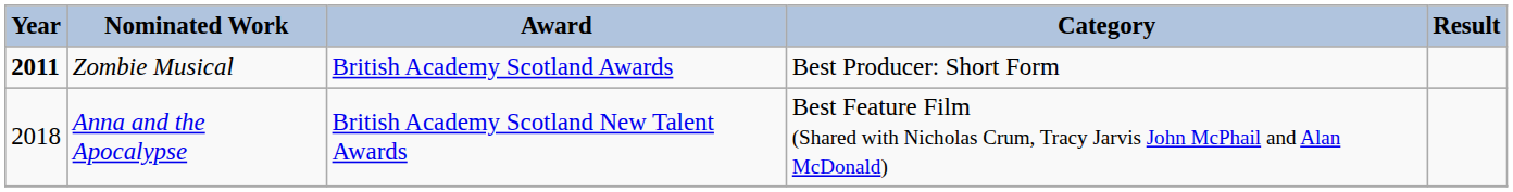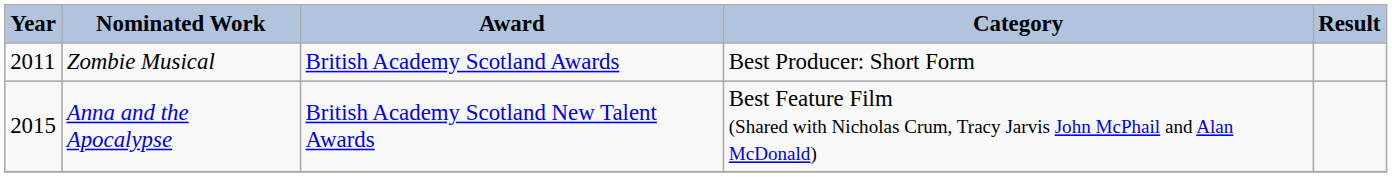 <table class="wikitable" style="font-size:90%">
 <tr style="text-align:center;">
 <th style="background:#B0C4DE;">Year</th>
 <th style="background:#B0C4DE;">Nominated Work</th>
 <th style="background:#B0C4DE;">Award</th>
 <th style="background:#B0C4DE;">Category</th>
 <th style="background:#B0C4DE;">Result</th>
 </tr>
 <tr>
-<td><strong>2011</strong></td>
+<td>2011</td>
 <td><em>Zombie Musical</em></td>
 <td><a href='#'>British Academy Scotland Awards</a></td>
 <td>Best Producer: Short Form</td>
 <td></td>
 </tr>
 <tr>
-<td>2018</td>
+<td>2015</td>
 <td><em><a href='#'>Anna and the Apocalypse</a></em></td>
 <td><a href='#'>British Academy Scotland New Talent Awards</a></td>
 <td>Best Feature Film<br><small>(Shared with Nicholas Crum, Tracy Jarvis <a href='#'>John McPhail</a> and <a href='#'>Alan McDonald</a>)</small></td>
 <td></td>
 </tr>
 <tr>
 </tr>
 </table>
